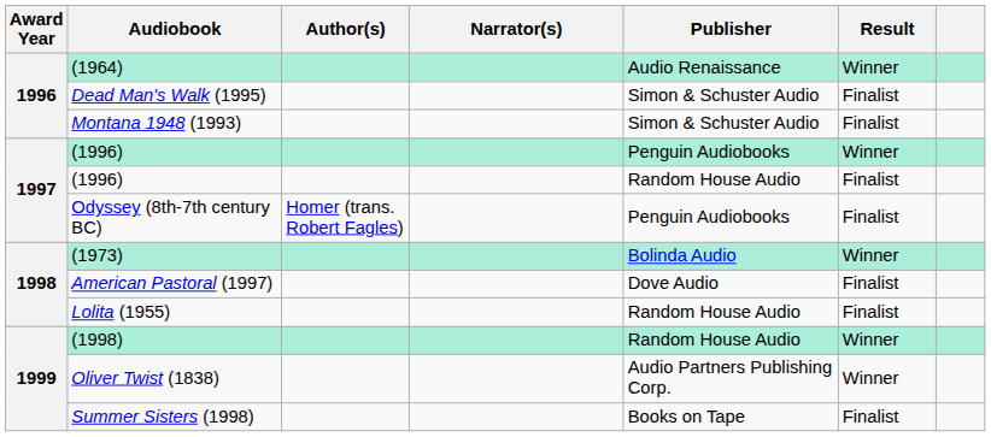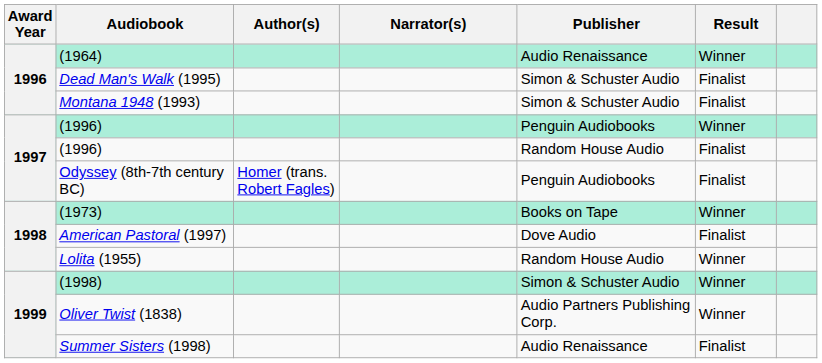 <table class="wikitable sortable mw-collapsible" style="width:100%">
 <tr>
 <th scope="col" style=width:5%>Award Year</th>
 <th scope="col" style=width:22%>Audiobook</th>
 <th scope="col" style=width:13%>Author(s)</th>
 <th scope="col" style=width:22%>Narrator(s)</th>
 <th scope="col" style=width:22%>Publisher</th>
 <th scope="col" style=width:10%>Result</th>
 <th scope="col" style=width:5%></th>
 </tr>
 <tr style="background:#ABEED9">
 <th rowspan="3">1996<br></th>
 <td><em></em> (1964)</td>
 <td></td>
 <td></td>
 <td>Audio Renaissance</td>
 <td>Winner</td>
 <td></td>
 </tr>
 <tr>
 <td><em><a href='#'>Dead Man's Walk</a></em> (1995)</td>
 <td></td>
 <td></td>
 <td>Simon & Schuster Audio</td>
 <td>Finalist</td>
 <td></td>
 </tr>
 <tr>
 <td><em><a href='#'>Montana 1948</a></em> (1993)</td>
 <td></td>
 <td></td>
 <td>Simon & Schuster Audio</td>
 <td>Finalist</td>
 <td></td>
 </tr>
 <tr style="background:#ABEED9">
 <th rowspan="3">1997<br></th>
 <td><em></em> (1996)</td>
 <td></td>
 <td></td>
 <td>Penguin Audiobooks</td>
 <td>Winner</td>
 <td></td>
 </tr>
 <tr>
 <td><em></em> (1996)</td>
 <td></td>
 <td></td>
 <td>Random House Audio</td>
 <td>Finalist</td>
 <td></td>
 </tr>
 <tr>
 <td><a href='#'>Odyssey</a> (8th-7th century BC)</td>
 <td><a href='#'>Homer</a> (trans. <a href='#'>Robert Fagles</a>)</td>
 <td></td>
 <td>Penguin Audiobooks</td>
 <td>Finalist</td>
 <td></td>
 </tr>
 <tr style="background:#ABEED9">
 <th rowspan="3">1998<br></th>
 <td><em></em> (1973)</td>
 <td></td>
 <td></td>
-<td><a href='#'>Bolinda Audio</a></td>
+<td>Books on Tape</td>
 <td>Winner</td>
 <td></td>
 </tr>
 <tr>
 <td><em><a href='#'>American Pastoral</a></em> (1997)</td>
 <td></td>
 <td></td>
 <td>Dove Audio</td>
 <td>Finalist</td>
 <td></td>
 </tr>
 <tr>
 <td><em><a href='#'>Lolita</a></em> (1955)</td>
 <td></td>
 <td></td>
 <td>Random House Audio</td>
-<td>Finalist</td>
+<td>Winner</td>
 <td></td>
 </tr>
 <tr style="background:#ABEED9">
 <th rowspan="3">1999<br></th>
 <td><em></em> (1998)</td>
 <td></td>
 <td></td>
-<td>Random House Audio</td>
+<td>Simon & Schuster Audio</td>
 <td>Winner</td>
 <td></td>
 </tr>
 <tr>
 <td><em><a href='#'>Oliver Twist</a></em> (1838)</td>
 <td></td>
 <td></td>
 <td>Audio Partners Publishing Corp.</td>
 <td>Winner</td>
 <td></td>
 </tr>
 <tr>
 <td><em><a href='#'>Summer Sisters</a></em> (1998)</td>
 <td></td>
 <td></td>
-<td>Books on Tape</td>
+<td>Audio Renaissance</td>
 <td>Finalist</td>
 <td></td>
 </tr>
 </table>
